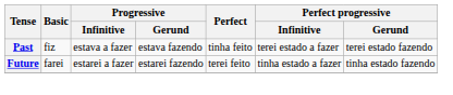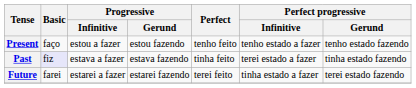 <table class="wikitable">
 <tr>
 <th rowspan="2">Tense</th>
 <th rowspan="2">Basic</th>
 <th colspan="2">Progressive</th>
 <th rowspan="2">Perfect</th>
 <th colspan="2">Perfect progressive</th>
 </tr>
 <tr>
 <th>Infinitive</th>
 <th>Gerund</th>
 <th>Infinitive</th>
 <th>Gerund</th>
 </tr>
 <tr>
+<th><a href='#'>Present</a></th>
+<td>faço</td>
+<td>estou a fazer</td>
+<td>estou fazendo</td>
+<td>tenho feito</td>
+<td>tenho estado a fazer</td>
+<td>tenho estado fazendo</td>
+</tr>
+<tr>
 <th><a href='#'>Past</a></th>
-<td>fiz</td>
+<td style="background: lavender;">fiz</td>
 <td>estava a fazer</td>
 <td>estava fazendo</td>
 <td>tinha feito</td>
 <td>terei estado a fazer</td>
-<td>terei estado fazendo</td>
+<td>tinha estado fazendo</td>
 </tr>
 <tr>
 <th><a href='#'>Future</a></th>
 <td>farei</td>
 <td>estarei a fazer</td>
 <td>estarei fazendo</td>
 <td>terei feito</td>
 <td>tinha estado a fazer</td>
-<td>tinha estado fazendo</td>
+<td>terei estado fazendo</td>
 </tr>
 <tr>
 </tr>
 </table>
